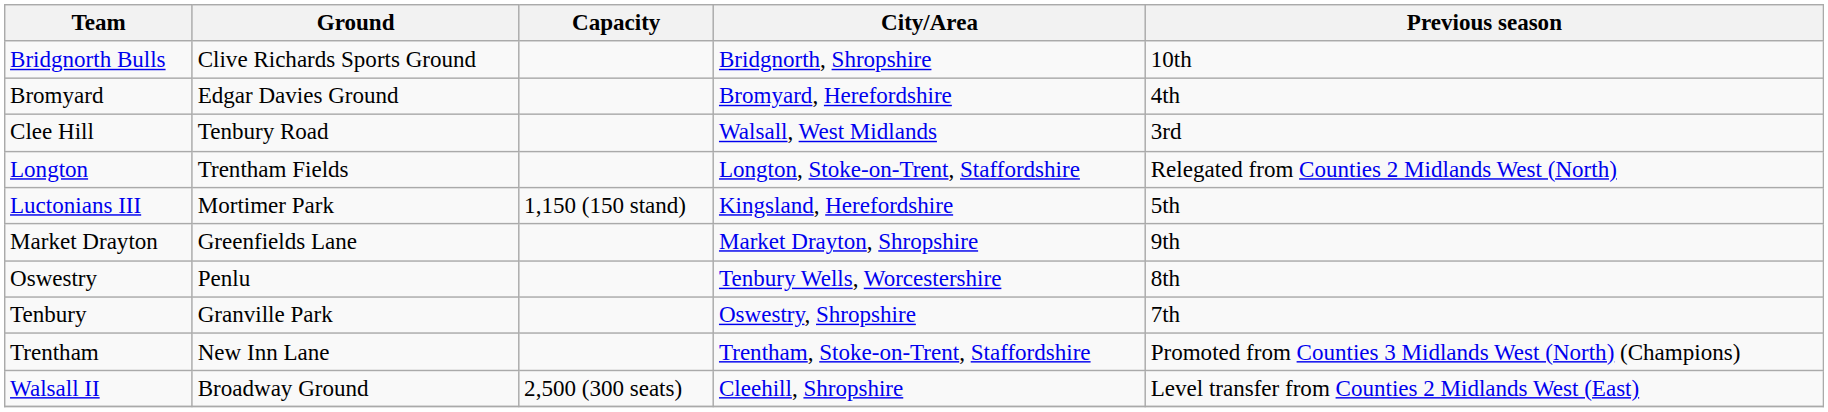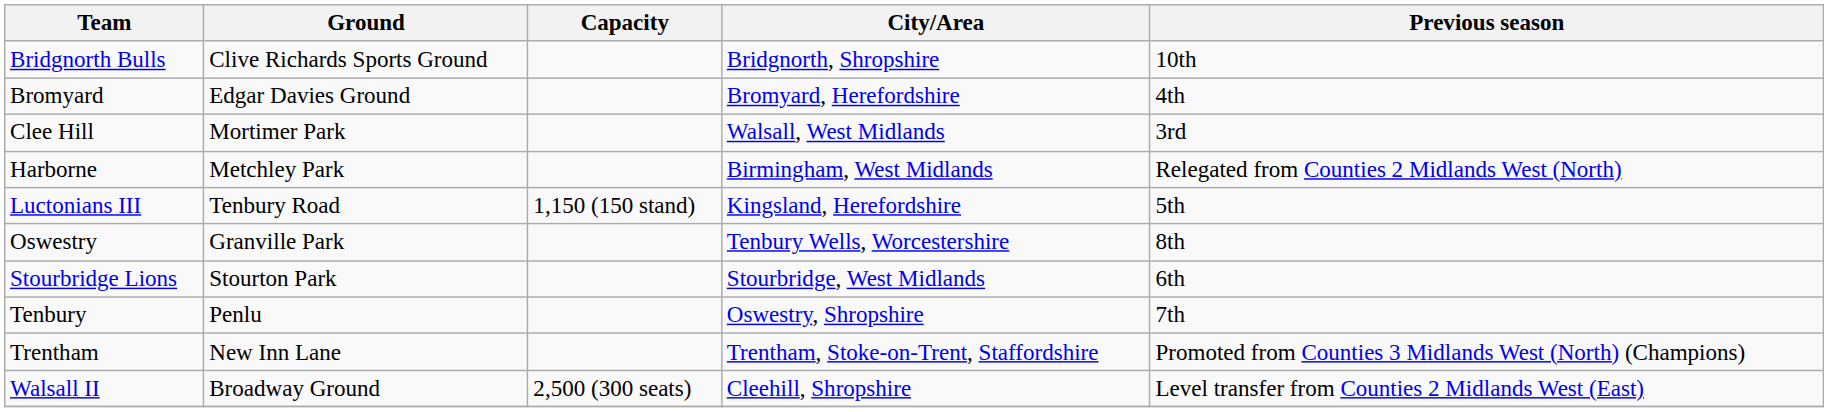 <table class="wikitable sortable" width=100%>
 <tr>
 <th>Team</th>
 <th>Ground</th>
 <th>Capacity</th>
 <th>City/Area</th>
 <th>Previous season</th>
 </tr>
 <tr>
 <td><a href='#'>Bridgnorth Bulls</a></td>
 <td>Clive Richards Sports Ground</td>
 <td></td>
 <td><a href='#'>Bridgnorth</a>, <a href='#'>Shropshire</a></td>
 <td>10th</td>
 </tr>
 <tr>
 <td>Bromyard</td>
 <td>Edgar Davies Ground</td>
 <td></td>
 <td><a href='#'>Bromyard</a>, <a href='#'>Herefordshire</a></td>
 <td>4th</td>
 </tr>
 <tr>
 <td>Clee Hill</td>
-<td>Tenbury Road</td>
+<td>Mortimer Park</td>
 <td></td>
 <td><a href='#'>Walsall</a>, <a href='#'>West Midlands</a></td>
 <td>3rd</td>
 </tr>
 <tr>
-<td><a href='#'>Longton</a></td>
-<td>Trentham Fields</td>
+<td>Harborne</td>
+<td>Metchley Park</td>
 <td></td>
-<td><a href='#'>Longton</a>, <a href='#'>Stoke-on-Trent</a>, <a href='#'>Staffordshire</a></td>
+<td><a href='#'>Birmingham</a>, <a href='#'>West Midlands</a></td>
 <td>Relegated from <a href='#'>Counties 2 Midlands West (North)</a></td>
 </tr>
 <tr>
 <td><a href='#'>Luctonians III</a></td>
-<td>Mortimer Park</td>
+<td>Tenbury Road</td>
 <td>1,150 (150 stand)</td>
 <td><a href='#'>Kingsland</a>, <a href='#'>Herefordshire</a></td>
 <td>5th</td>
 </tr>
 <tr>
-<td>Market Drayton</td>
-<td>Greenfields Lane</td>
-<td></td>
-<td><a href='#'>Market Drayton</a>, <a href='#'>Shropshire</a></td>
-<td>9th</td>
-</tr>
-<tr>
 <td>Oswestry</td>
-<td>Penlu</td>
+<td>Granville Park</td>
 <td></td>
 <td><a href='#'>Tenbury Wells</a>, <a href='#'>Worcestershire</a></td>
 <td>8th</td>
 </tr>
 <tr>
+<td><a href='#'>Stourbridge Lions</a></td>
+<td>Stourton Park</td>
+<td></td>
+<td><a href='#'>Stourbridge</a>, <a href='#'>West Midlands</a></td>
+<td>6th</td>
+</tr>
+<tr>
 <td>Tenbury</td>
-<td>Granville Park</td>
+<td>Penlu</td>
 <td></td>
 <td><a href='#'>Oswestry</a>, <a href='#'>Shropshire</a></td>
 <td>7th</td>
 </tr>
 <tr>
 <td>Trentham</td>
 <td>New Inn Lane</td>
 <td></td>
 <td><a href='#'>Trentham</a>, <a href='#'>Stoke-on-Trent</a>, <a href='#'>Staffordshire</a></td>
 <td>Promoted from <a href='#'>Counties 3 Midlands West (North)</a> (Champions)</td>
 </tr>
 <tr>
 <td><a href='#'>Walsall II</a></td>
 <td>Broadway Ground</td>
 <td>2,500 (300 seats)</td>
 <td><a href='#'>Cleehill</a>, <a href='#'>Shropshire</a></td>
 <td>Level transfer from <a href='#'>Counties 2 Midlands West (East)</a></td>
 </tr>
 <tr>
 </tr>
 </table>
